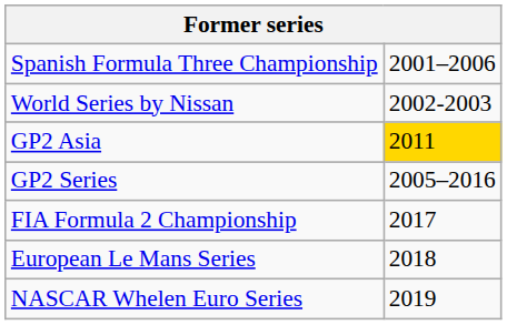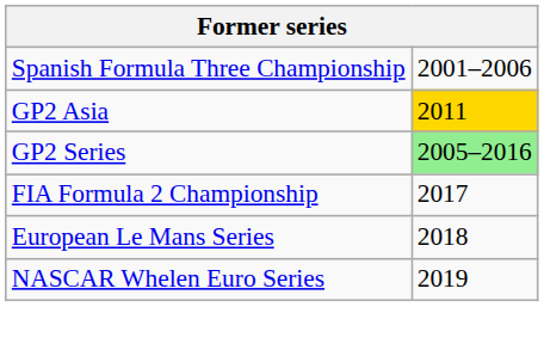 <table class="wikitable" border="1" style="font-size:85%;">
 <tr>
 <th colspan=2>Former series</th>
 </tr>
 <tr>
 <td><a href='#'>Spanish Formula Three Championship</a></td>
 <td>2001–2006</td>
 </tr>
 <tr>
-<td><a href='#'>World Series by Nissan</a></td>
-<td>2002-2003</td>
-</tr>
-<tr>
 <td><a href='#'>GP2 Asia</a></td>
 <td style="background: gold;">2011</td>
 </tr>
 <tr>
 <td><a href='#'>GP2 Series</a></td>
-<td>2005–2016</td>
+<td style="background: lightgreen;">2005–2016</td>
 </tr>
 <tr>
 <td><a href='#'>FIA Formula 2 Championship</a></td>
 <td>2017</td>
 </tr>
 <tr>
 <td><a href='#'>European Le Mans Series</a></td>
 <td>2018</td>
 </tr>
 <tr>
 <td><a href='#'>NASCAR Whelen Euro Series</a></td>
 <td>2019</td>
 </tr>
 </table>
